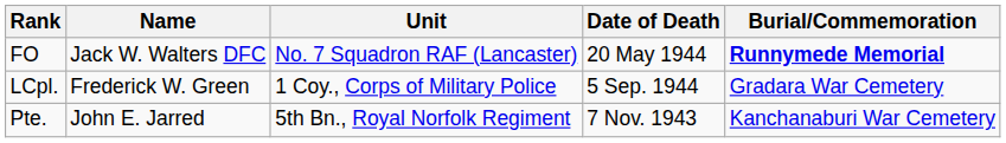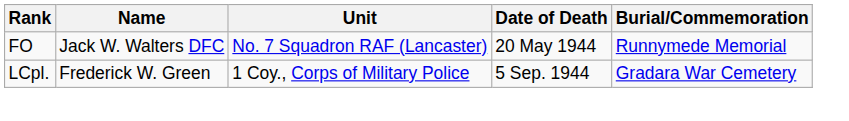 <table class="wikitable">
 <tr>
 <th>Rank</th>
 <th>Name</th>
 <th>Unit</th>
 <th>Date of Death</th>
 <th>Burial/Commemoration</th>
 </tr>
 <tr>
 <td>FO</td>
 <td>Jack W. Walters <a href='#'>DFC</a></td>
 <td><a href='#'>No. 7 Squadron RAF (Lancaster)</a></td>
 <td>20 May 1944</td>
-<td><strong><a href='#'>Runnymede Memorial</a></strong></td>
+<td><a href='#'>Runnymede Memorial</a></td>
 </tr>
 <tr>
 <td>LCpl.</td>
 <td>Frederick W. Green</td>
 <td>1 Coy., <a href='#'>Corps of Military Police</a></td>
 <td>5 Sep. 1944</td>
 <td><a href='#'>Gradara War Cemetery</a></td>
 </tr>
-<tr>
-<td>Pte.</td>
-<td>John E. Jarred</td>
-<td>5th Bn., <a href='#'>Royal Norfolk Regiment</a></td>
-<td>7 Nov. 1943</td>
-<td><a href='#'>Kanchanaburi War Cemetery</a></td>
-</tr>
 </table>
